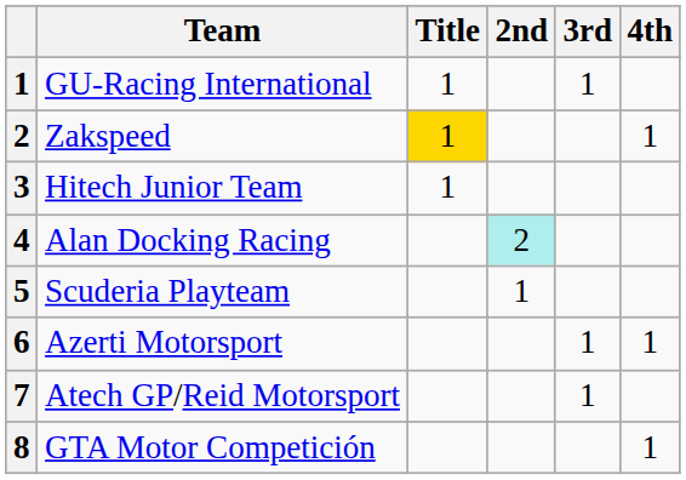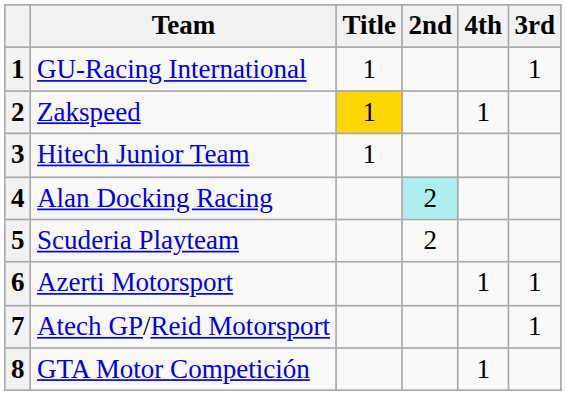 <table class="wikitable" style="float:left; margin-right:1em;">
 <tr>
 <th></th>
 <th>Team</th>
 <th>Title</th>
 <th>2nd</th>
+<th>4th</th>
 <th>3rd</th>
-<th>4th</th>
 </tr>
 <tr>
 <th>1</th>
 <td> <a href='#'>GU-Racing International</a></td>
 <td align=center>1</td>
 <td></td>
+<td></td>
 <td align=center>1</td>
-<td></td>
 </tr>
 <tr>
 <th>2</th>
 <td> <a href='#'>Zakspeed</a></td>
 <td align=center style="background: gold;">1</td>
 <td></td>
+<td align=center>1</td>
 <td></td>
-<td align=center>1</td>
 </tr>
 <tr>
 <th>3</th>
 <td> <a href='#'>Hitech Junior Team</a></td>
 <td align=center>1</td>
 <td></td>
 <td></td>
 <td></td>
 </tr>
 <tr>
 <th>4</th>
 <td> <a href='#'>Alan Docking Racing</a></td>
 <td></td>
 <td align=center style="background: paleturquoise;">2</td>
 <td></td>
 <td></td>
 </tr>
 <tr>
 <th>5</th>
 <td> <a href='#'>Scuderia Playteam</a></td>
 <td></td>
-<td align=center>1</td>
+<td align=center>2</td>
 <td></td>
 <td></td>
 </tr>
 <tr>
 <th>6</th>
 <td> <a href='#'>Azerti Motorsport</a></td>
 <td></td>
 <td></td>
 <td align=center>1</td>
 <td align=center>1</td>
 </tr>
 <tr>
 <th>7</th>
 <td> <a href='#'>Atech GP</a>/<a href='#'>Reid Motorsport</a></td>
 <td></td>
 <td></td>
+<td></td>
 <td align=center>1</td>
-<td></td>
 </tr>
 <tr>
 <th>8</th>
 <td> <a href='#'>GTA Motor Competición</a></td>
 <td></td>
 <td></td>
+<td align=center>1</td>
 <td></td>
-<td align=center>1</td>
 </tr>
 </table>
